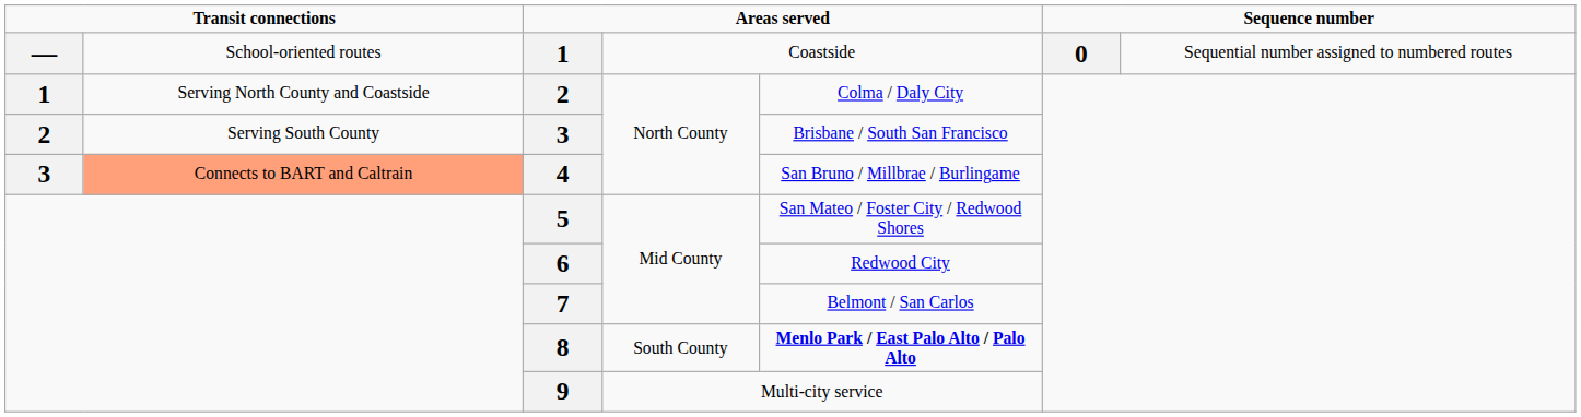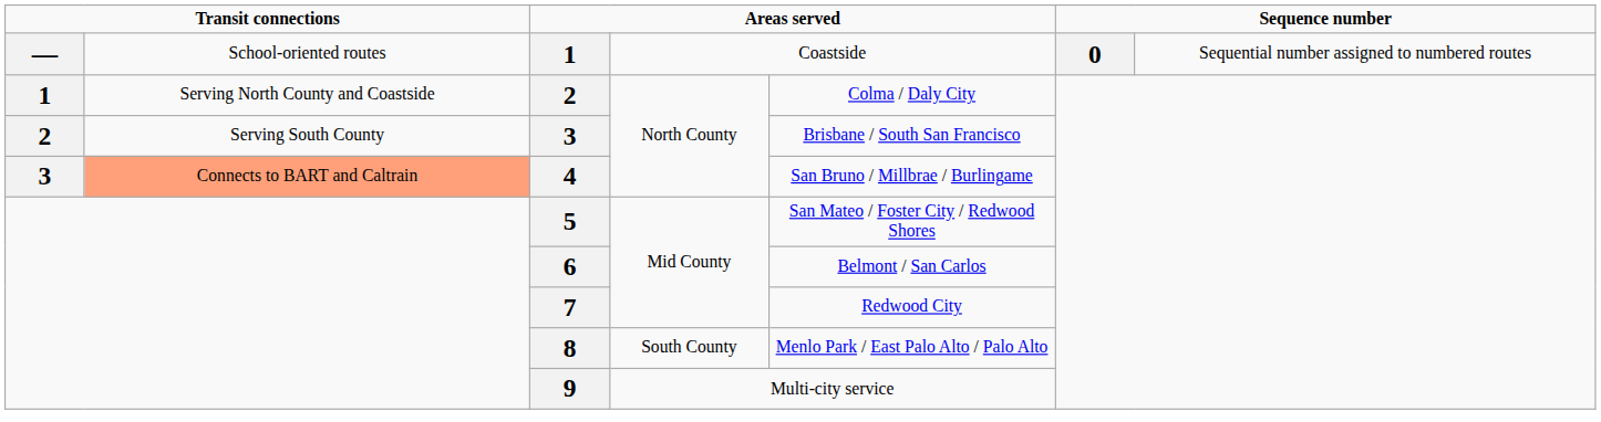 <table class=wikitable style="font-size: 85%;text-align: center;">
 <tr>
 <td colspan=2><strong>Transit connections</strong></td>
 <td colspan=3><strong>Areas served</strong></td>
 <td colspan=2><strong>Sequence number</strong></td>
 </tr>
 <tr>
 <th scope="col" style="width:5%;font-size:150%;">—</th>
 <td scope="col" style="width:28%;">School-oriented routes</td>
 <th scope="col" style="width:5%;font-size:150%;">1</th>
 <td colspan=2>Coastside</td>
 <th scope="col" style="width:5%;font-size:150%;">0</th>
 <td>Sequential number assigned to numbered routes</td>
 </tr>
 <tr>
 <th style="font-size:150%;"><span>1</span></th>
 <td>Serving North County and Coastside</td>
 <th style="font-size:150%;">2</th>
 <td scope="col" style="width:10%;" rowspan=3>North County</td>
 <td scope="col" style="width:18%;"><a href='#'>Colma</a> / <a href='#'>Daly City</a></td>
 <td rowspan=8 colspan=2> </td>
 </tr>
 <tr>
 <th style="font-size:150%;"><span>2</span></th>
 <td>Serving South County</td>
 <th style="font-size:150%;">3</th>
 <td><a href='#'>Brisbane</a> / <a href='#'>South San Francisco</a></td>
 </tr>
 <tr>
 <th style="font-size:150%;"><span>3</span></th>
 <td style="background: lightsalmon;">Connects to BART and Caltrain</td>
 <th style="font-size:150%;">4</th>
 <td><a href='#'>San Bruno</a> / <a href='#'>Millbrae</a> / <a href='#'>Burlingame</a></td>
 </tr>
 <tr>
 <td rowspan=6 colspan=2> </td>
 <th style="font-size:150%;">5</th>
 <td rowspan=3>Mid County</td>
 <td><a href='#'>San Mateo</a> / <a href='#'>Foster City</a> / <a href='#'>Redwood Shores</a></td>
 </tr>
 <tr>
 <th style="font-size:150%;">6</th>
-<td><a href='#'>Redwood City</a></td>
+<td><a href='#'>Belmont</a> / <a href='#'>San Carlos</a></td>
 </tr>
 <tr>
 <th style="font-size:150%;">7</th>
-<td><a href='#'>Belmont</a> / <a href='#'>San Carlos</a></td>
+<td><a href='#'>Redwood City</a></td>
 </tr>
 <tr>
 <th style="font-size:150%;">8</th>
 <td>South County</td>
-<td><strong><a href='#'>Menlo Park</a> / <a href='#'>East Palo Alto</a> / <a href='#'>Palo Alto</a></strong></td>
+<td><a href='#'>Menlo Park</a> / <a href='#'>East Palo Alto</a> / <a href='#'>Palo Alto</a></td>
 </tr>
 <tr>
 <th style="font-size:150%;">9</th>
 <td colspan=2>Multi-city service</td>
 </tr>
 </table>
